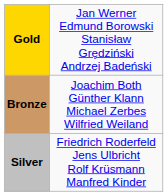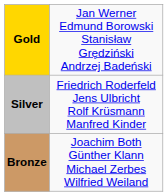 <table class="wikitable" style="text-align:center; " width="35%">
 <tr>
 <td bgcolor="gold"><strong>Gold</strong></td>
 <td><a href='#'>Jan Werner</a><br><a href='#'>Edmund Borowski</a><br><a href='#'>Stanisław Grędziński</a><br><a href='#'>Andrzej Badeński</a><br><small><em></em></small></td>
 </tr>
 <tr>
+<td bgcolor="silver"><strong>Silver</strong></td>
+<td><a href='#'>Friedrich Roderfeld</a><br><a href='#'>Jens Ulbricht</a><br><a href='#'>Rolf Krüsmann</a><br><a href='#'>Manfred Kinder</a><br><small><em></em></small></td>
+</tr>
+<tr>
 <td bgcolor="CC9966"><strong>Bronze</strong></td>
 <td><a href='#'>Joachim Both</a><br><a href='#'>Günther Klann</a><br><a href='#'>Michael Zerbes</a><br><a href='#'>Wilfried Weiland</a><br><small><em></em></small></td>
 </tr>
-<tr>
-<td bgcolor="silver"><strong>Silver</strong></td>
-<td><a href='#'>Friedrich Roderfeld</a><br><a href='#'>Jens Ulbricht</a><br><a href='#'>Rolf Krüsmann</a><br><a href='#'>Manfred Kinder</a><br><small><em></em></small></td>
-</tr>
 </table>
